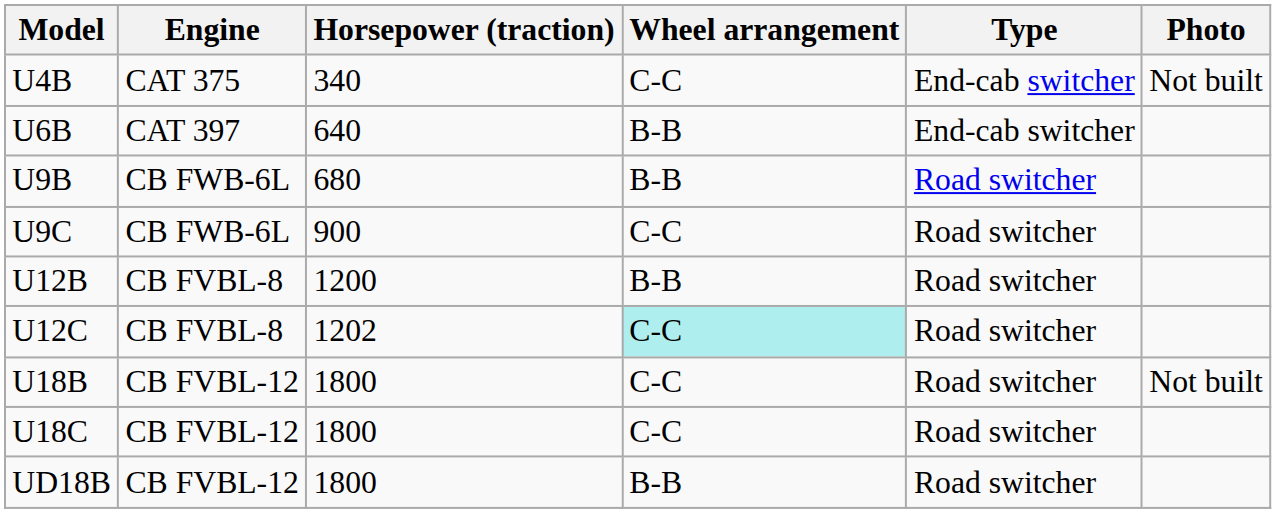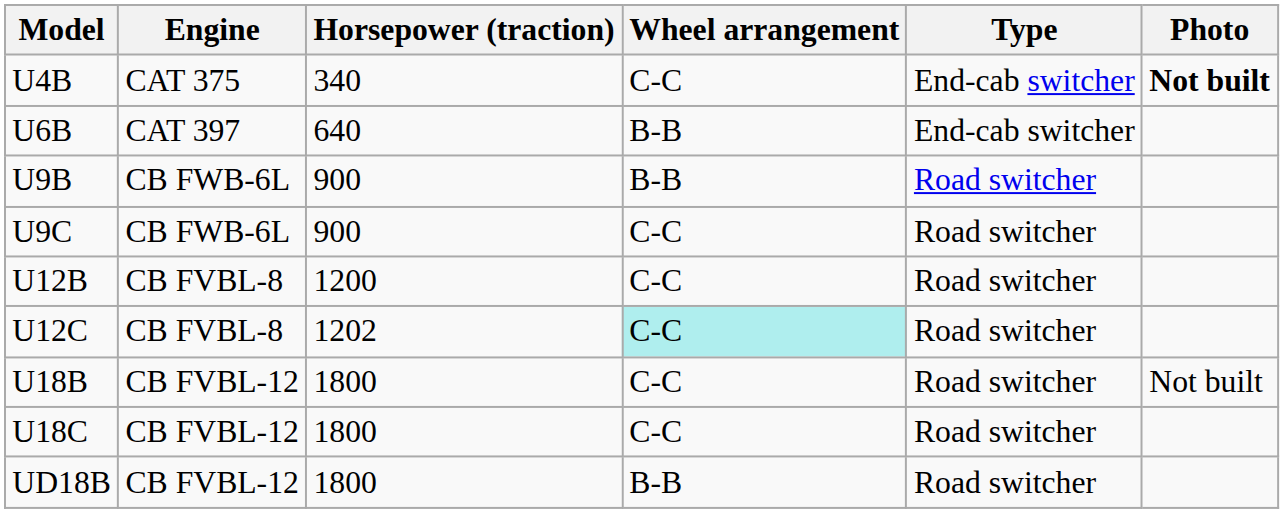 <table class="wikitable">
 <tr>
 <th>Model</th>
 <th>Engine</th>
 <th>Horsepower (traction)</th>
 <th>Wheel arrangement</th>
 <th>Type</th>
 <th>Photo</th>
 </tr>
 <tr>
 <td>U4B</td>
 <td>CAT 375</td>
 <td>340</td>
 <td>C-C</td>
 <td>End-cab <a href='#'>switcher</a></td>
-<td>Not built</td>
+<td><strong>Not built</strong></td>
 </tr>
 <tr>
 <td>U6B</td>
 <td>CAT 397</td>
 <td>640</td>
 <td>B-B</td>
 <td>End-cab switcher</td>
 <td></td>
 </tr>
 <tr>
 <td>U9B<br></td>
 <td>CB FWB-6L</td>
-<td>680</td>
+<td>900</td>
 <td>B-B</td>
 <td><a href='#'>Road switcher</a></td>
 <td></td>
 </tr>
 <tr>
 <td>U9C<br></td>
 <td>CB FWB-6L</td>
 <td>900</td>
 <td>C-C</td>
 <td>Road switcher</td>
 <td></td>
 </tr>
 <tr>
 <td>U12B</td>
 <td>CB FVBL-8</td>
 <td>1200</td>
-<td>B-B</td>
+<td>C-C</td>
 <td>Road switcher</td>
 <td></td>
 </tr>
 <tr>
 <td>U12C</td>
 <td>CB FVBL-8</td>
 <td>1202</td>
 <td style="background: paleturquoise;">C-C</td>
 <td>Road switcher</td>
 <td></td>
 </tr>
 <tr>
 <td>U18B</td>
 <td>CB FVBL-12</td>
 <td>1800</td>
 <td>C-C</td>
 <td>Road switcher</td>
 <td>Not built</td>
 </tr>
 <tr>
 <td>U18C</td>
 <td>CB FVBL-12</td>
 <td>1800</td>
 <td>C-C</td>
 <td>Road switcher</td>
 <td></td>
 </tr>
 <tr>
 <td>UD18B</td>
 <td>CB FVBL-12</td>
 <td>1800</td>
 <td>B-B</td>
 <td>Road switcher</td>
 <td></td>
 </tr>
 </table>
